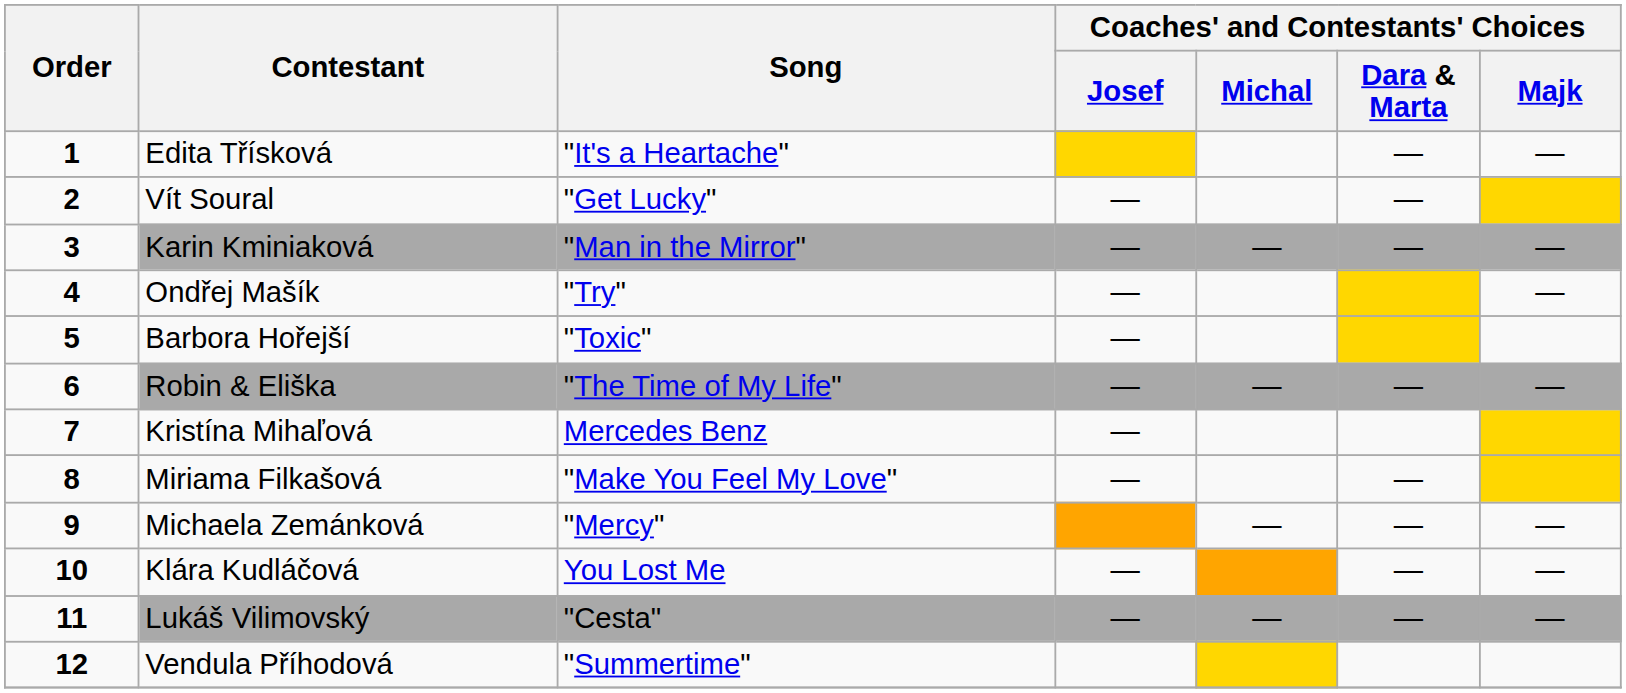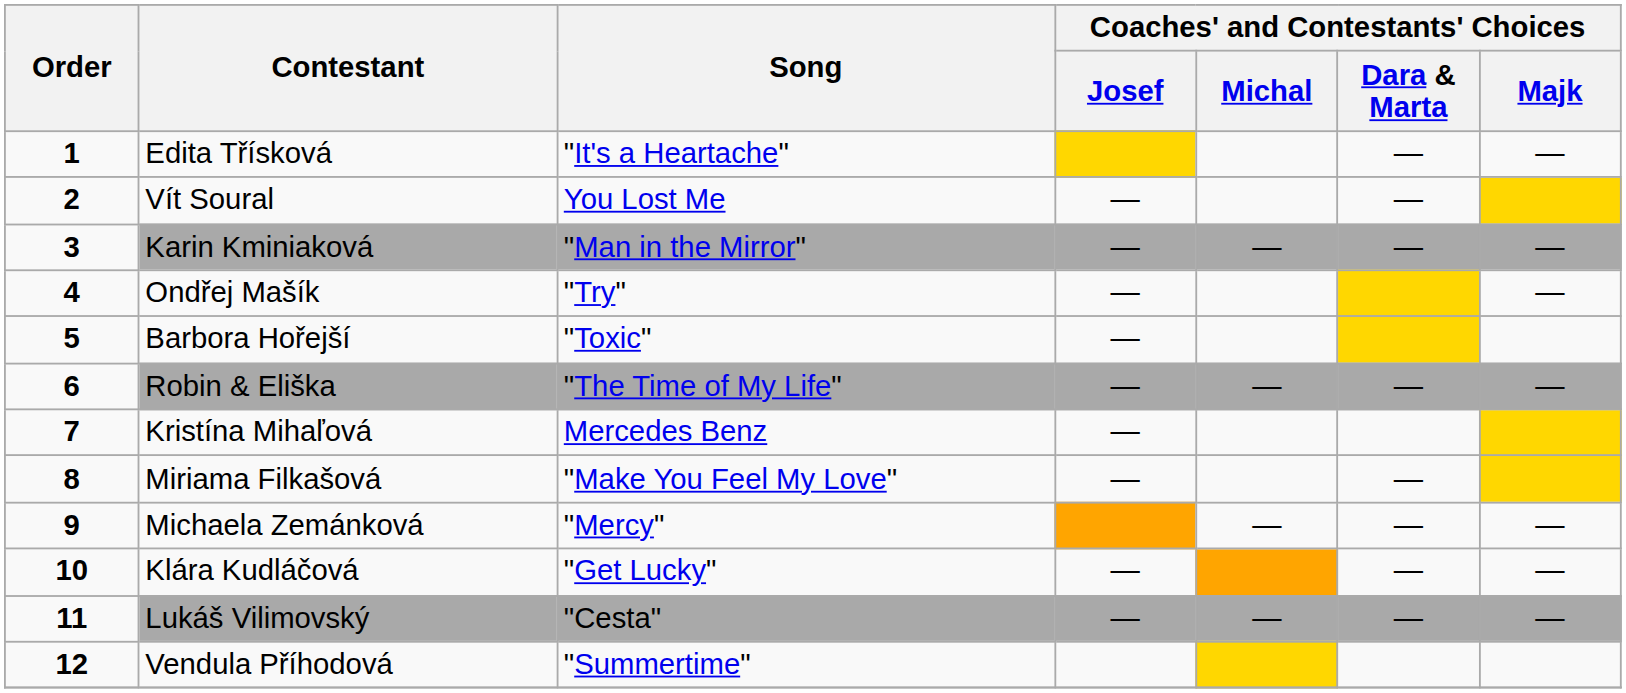 <table class="wikitable" style="width:100%;">
 <tr>
 <th rowspan=2>Order</th>
 <th rowspan=2>Contestant</th>
 <th rowspan=2>Song</th>
 <th colspan=4>Coaches' and Contestants' Choices</th>
 </tr>
 <tr>
 <th width="70"><a href='#'>Josef</a></th>
 <th width="70"><a href='#'>Michal</a></th>
 <th width="70"><a href='#'>Dara</a> & <a href='#'>Marta</a></th>
 <th width="70"><a href='#'>Majk</a></th>
 </tr>
 <tr>
 <td align="center"><strong>1</strong></td>
 <td>Edita Třísková</td>
 <td>"<a href='#'>It's a Heartache</a>"</td>
 <td style="background:gold;text-align:center;"></td>
 <td style=";text-align:center;"></td>
 <td align="center">—</td>
 <td align="center">—</td>
 </tr>
 <tr>
 <td align="center"><strong>2</strong></td>
 <td>Vít Soural</td>
-<td>"<a href='#'>Get Lucky</a>"</td>
+<td><a href='#'>You Lost Me</a></td>
 <td align="center">—</td>
 <td style=";text-align:center;"></td>
 <td align="center">—</td>
 <td style="background:gold;text-align:center;"></td>
 </tr>
 <tr>
 <td align="center"><strong>3</strong></td>
 <td style="background:darkgrey;text-align:left;">Karin Kminiaková</td>
 <td style="background:darkgrey;text-align:left;">"<a href='#'>Man in the Mirror</a>"</td>
 <td style="background:darkgrey;text-align:center;">—</td>
 <td style="background:darkgrey;text-align:center;">—</td>
 <td style="background:darkgrey;text-align:center;">—</td>
 <td style="background:darkgrey;text-align:center;">—</td>
 </tr>
 <tr>
 <td align="center"><strong>4</strong></td>
 <td>Ondřej Mašík</td>
 <td>"<a href='#'>Try</a>"</td>
 <td align="center">—</td>
 <td style=";text-align:center;"></td>
 <td style="background:gold;text-align:center;"></td>
 <td align="center">—</td>
 </tr>
 <tr>
 <td align="center"><strong>5</strong></td>
 <td>Barbora Hořejší</td>
 <td>"<a href='#'>Toxic</a>"</td>
 <td align="center">—</td>
 <td style=";text-align:center;"></td>
 <td style="background:gold;text-align:center;"></td>
 <td style=";text-align:center;"></td>
 </tr>
 <tr>
 <td align="center"><strong>6</strong></td>
 <td style="background:darkgrey;text-align:left;">Robin & Eliška</td>
 <td style="background:darkgrey;text-align:left;">"<a href='#'>The Time of My Life</a>"</td>
 <td style="background:darkgrey;text-align:center;">—</td>
 <td style="background:darkgrey;text-align:center;">—</td>
 <td style="background:darkgrey;text-align:center;">—</td>
 <td style="background:darkgrey;text-align:center;">—</td>
 </tr>
 <tr>
 <td align="center"><strong>7</strong></td>
 <td>Kristína Mihaľová</td>
 <td><a href='#'>Mercedes Benz</a></td>
 <td align="center">—</td>
 <td style=";text-align:center;"></td>
 <td style=";text-align:center;"></td>
 <td style="background:gold;text-align:center;"></td>
 </tr>
 <tr>
 <td align="center"><strong>8</strong></td>
 <td>Miriama Filkašová</td>
 <td>"<a href='#'>Make You Feel My Love</a>"</td>
 <td align="center">—</td>
 <td style=";text-align:center;"></td>
 <td align="center">—</td>
 <td style="background:gold;text-align:center;"></td>
 </tr>
 <tr>
 <td align="center"><strong>9</strong></td>
 <td>Michaela Zemánková</td>
 <td>"<a href='#'>Mercy</a>"</td>
 <td style=";background:orange;text-align:center;"></td>
 <td align="center">—</td>
 <td align="center">—</td>
 <td align="center">—</td>
 </tr>
 <tr>
 <td align="center"><strong>10</strong></td>
 <td>Klára Kudláčová</td>
-<td><a href='#'>You Lost Me</a></td>
+<td>"<a href='#'>Get Lucky</a>"</td>
 <td align="center">—</td>
 <td style=";background:orange;text-align:center;"></td>
 <td align="center">—</td>
 <td align="center">—</td>
 </tr>
 <tr>
 <td align="center"><strong>11</strong></td>
 <td style="background:darkgrey;text-align:left;">Lukáš Vilimovský</td>
 <td style="background:darkgrey;text-align:left;">"Cesta"</td>
 <td style="background:darkgrey;text-align:center;">—</td>
 <td style="background:darkgrey;text-align:center;">—</td>
 <td style="background:darkgrey;text-align:center;">—</td>
 <td style="background:darkgrey;text-align:center;">—</td>
 </tr>
 <tr>
 <td align="center"><strong>12</strong></td>
 <td>Vendula Příhodová</td>
 <td>"<a href='#'>Summertime</a>"</td>
 <td style=";text-align:center;"></td>
 <td style="background:gold;text-align:center;"></td>
 <td style=";text-align:center;"></td>
 <td style=";text-align:center;"></td>
 </tr>
 <tr>
 </tr>
 </table>
